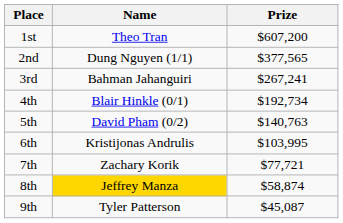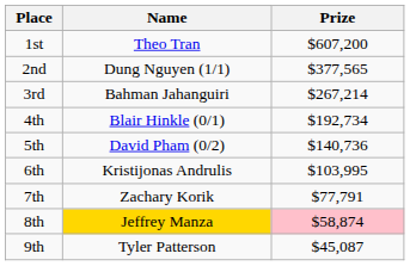 <table class="wikitable">
 <tr>
 <th width="50">Place</th>
 <th width="200">Name</th>
 <th width="125">Prize</th>
 </tr>
 <tr>
 <td align = "center">1st</td>
 <td align = "center"><a href='#'>Theo Tran</a></td>
 <td align = "center">$607,200</td>
 </tr>
 <tr>
 <td align = "center">2nd</td>
 <td align = "center">Dung Nguyen (1/1)</td>
 <td align = "center">$377,565</td>
 </tr>
 <tr>
 <td align = "center">3rd</td>
 <td align = "center">Bahman Jahanguiri</td>
-<td align = "center">$267,241</td>
+<td align = "center">$267,214</td>
 </tr>
 <tr>
 <td align = "center">4th</td>
 <td align = "center"><a href='#'>Blair Hinkle</a> (0/1)</td>
 <td align = "center">$192,734</td>
 </tr>
 <tr>
 <td align = "center">5th</td>
 <td align = "center"><a href='#'>David Pham</a> (0/2)</td>
-<td align = "center">$140,763</td>
+<td align = "center">$140,736</td>
 </tr>
 <tr>
 <td align = "center">6th</td>
 <td align = "center">Kristijonas Andrulis</td>
 <td align = "center">$103,995</td>
 </tr>
 <tr>
 <td align = "center">7th</td>
 <td align = "center">Zachary Korik</td>
-<td align = "center">$77,721</td>
+<td align = "center">$77,791</td>
 </tr>
 <tr>
 <td align = "center">8th</td>
 <td align = "center" style="background: gold;">Jeffrey Manza</td>
-<td align = "center">$58,874</td>
+<td align = "center" style="background: pink;">$58,874</td>
 </tr>
 <tr>
 <td align = "center">9th</td>
 <td align = "center">Tyler Patterson</td>
 <td align = "center">$45,087</td>
 </tr>
 </table>
